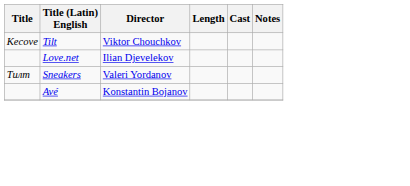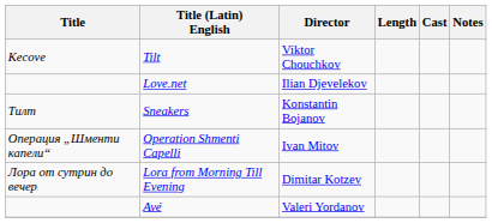 <table class="wikitable">
 <tr>
 <th>Title</th>
 <th>Title (Latin)<br>English</th>
 <th>Director</th>
 <th>Length</th>
 <th>Cast</th>
 <th>Notes</th>
 </tr>
 <tr>
 <td><em>Kecove</em></td>
 <td><em><a href='#'>Tilt</a></em></td>
 <td><a href='#'>Viktor Chouchkov</a></td>
 <td></td>
 <td></td>
 <td></td>
 </tr>
 <tr>
 <td></td>
 <td><em><a href='#'>Love.net</a></em></td>
 <td><a href='#'>Ilian Djevelekov</a></td>
 <td></td>
 <td></td>
 <td></td>
 </tr>
 <tr>
 <td><em>Тилт</em></td>
 <td><em><a href='#'>Sneakers</a></em></td>
-<td><a href='#'>Valeri Yordanov</a></td>
+<td><a href='#'>Konstantin Bojanov</a></td>
+<td></td>
+<td></td>
+<td></td>
+</tr>
+<tr>
+<td><em>Операция „Шменти капели“</em></td>
+<td><em><a href='#'>Operation Shmenti Capelli</a></em></td>
+<td><a href='#'>Ivan Mitov</a></td>
+<td></td>
+<td></td>
+<td></td>
+</tr>
+<tr>
+<td><em>Лора от сутрин до вечер</em></td>
+<td><em><a href='#'>Lora from Morning Till Evening</a></em></td>
+<td><a href='#'>Dimitar Kotzev</a></td>
 <td></td>
 <td></td>
 <td></td>
 </tr>
 <tr>
 <td></td>
 <td><em><a href='#'>Avé</a></em></td>
-<td><a href='#'>Konstantin Bojanov</a></td>
+<td><a href='#'>Valeri Yordanov</a></td>
 <td></td>
 <td></td>
 <td></td>
 </tr>
 <tr>
 </tr>
 </table>
